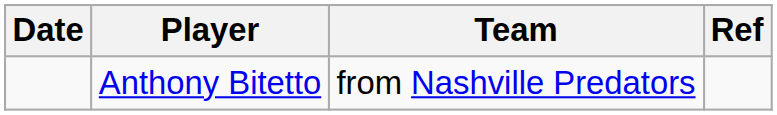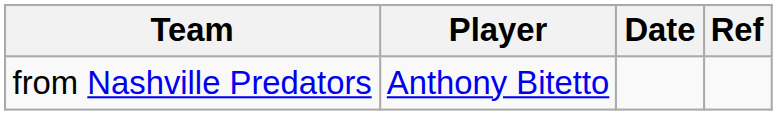 <table class="wikitable">
 <tr>
+<th>Team</th>
+<th>Player</th>
 <th>Date</th>
-<th>Player</th>
-<th>Team</th>
 <th>Ref</th>
 </tr>
 <tr>
+<td>from <a href='#'>Nashville Predators</a></td>
+<td><a href='#'>Anthony Bitetto</a></td>
 <td></td>
-<td><a href='#'>Anthony Bitetto</a></td>
-<td>from <a href='#'>Nashville Predators</a></td>
 <td></td>
 </tr>
 </table>
